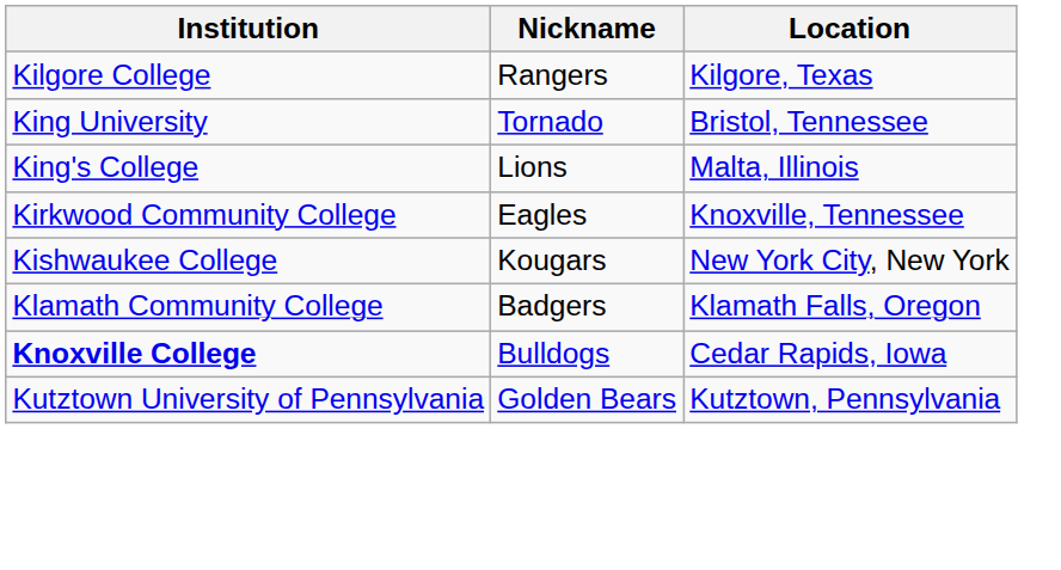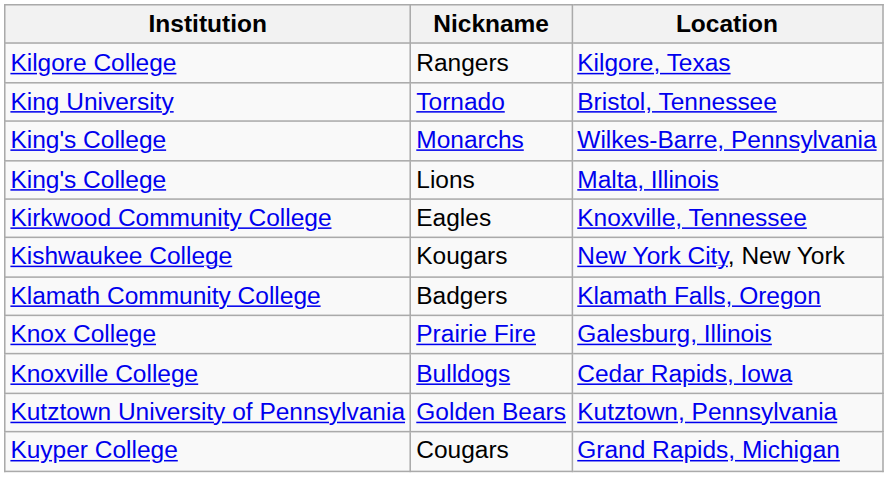 <table class="wikitable">
 <tr>
 <th>Institution</th>
 <th>Nickname</th>
 <th>Location</th>
 </tr>
 <tr>
 <td><a href='#'>Kilgore College</a></td>
 <td>Rangers</td>
 <td><a href='#'>Kilgore, Texas</a></td>
 </tr>
 <tr>
 <td><a href='#'>King University</a></td>
 <td><a href='#'>Tornado</a></td>
 <td><a href='#'>Bristol, Tennessee</a></td>
+</tr>
+<tr>
+<td><a href='#'>King's College</a></td>
+<td><a href='#'>Monarchs</a></td>
+<td><a href='#'>Wilkes-Barre, Pennsylvania</a></td>
 </tr>
 <tr>
 <td><a href='#'>King's College</a></td>
 <td>Lions</td>
 <td><a href='#'>Malta, Illinois</a></td>
 </tr>
 <tr>
 <td><a href='#'>Kirkwood Community College</a></td>
 <td>Eagles</td>
 <td><a href='#'>Knoxville, Tennessee</a></td>
 </tr>
 <tr>
 <td><a href='#'>Kishwaukee College</a></td>
 <td>Kougars</td>
 <td><a href='#'>New York City</a>, New York</td>
 </tr>
 <tr>
 <td><a href='#'>Klamath Community College</a></td>
 <td>Badgers</td>
 <td><a href='#'>Klamath Falls, Oregon</a></td>
 </tr>
 <tr>
-<td><strong><a href='#'>Knoxville College</a></strong></td>
+<td><a href='#'>Knox College</a></td>
+<td><a href='#'>Prairie Fire</a></td>
+<td><a href='#'>Galesburg, Illinois</a></td>
+</tr>
+<tr>
+<td><a href='#'>Knoxville College</a></td>
 <td><a href='#'>Bulldogs</a></td>
 <td><a href='#'>Cedar Rapids, Iowa</a></td>
 </tr>
 <tr>
 <td><a href='#'>Kutztown University of Pennsylvania</a></td>
 <td><a href='#'>Golden Bears</a></td>
 <td><a href='#'>Kutztown, Pennsylvania</a></td>
 </tr>
+<tr>
+<td><a href='#'>Kuyper College</a></td>
+<td>Cougars</td>
+<td><a href='#'>Grand Rapids, Michigan</a></td>
+</tr>
 </table>
